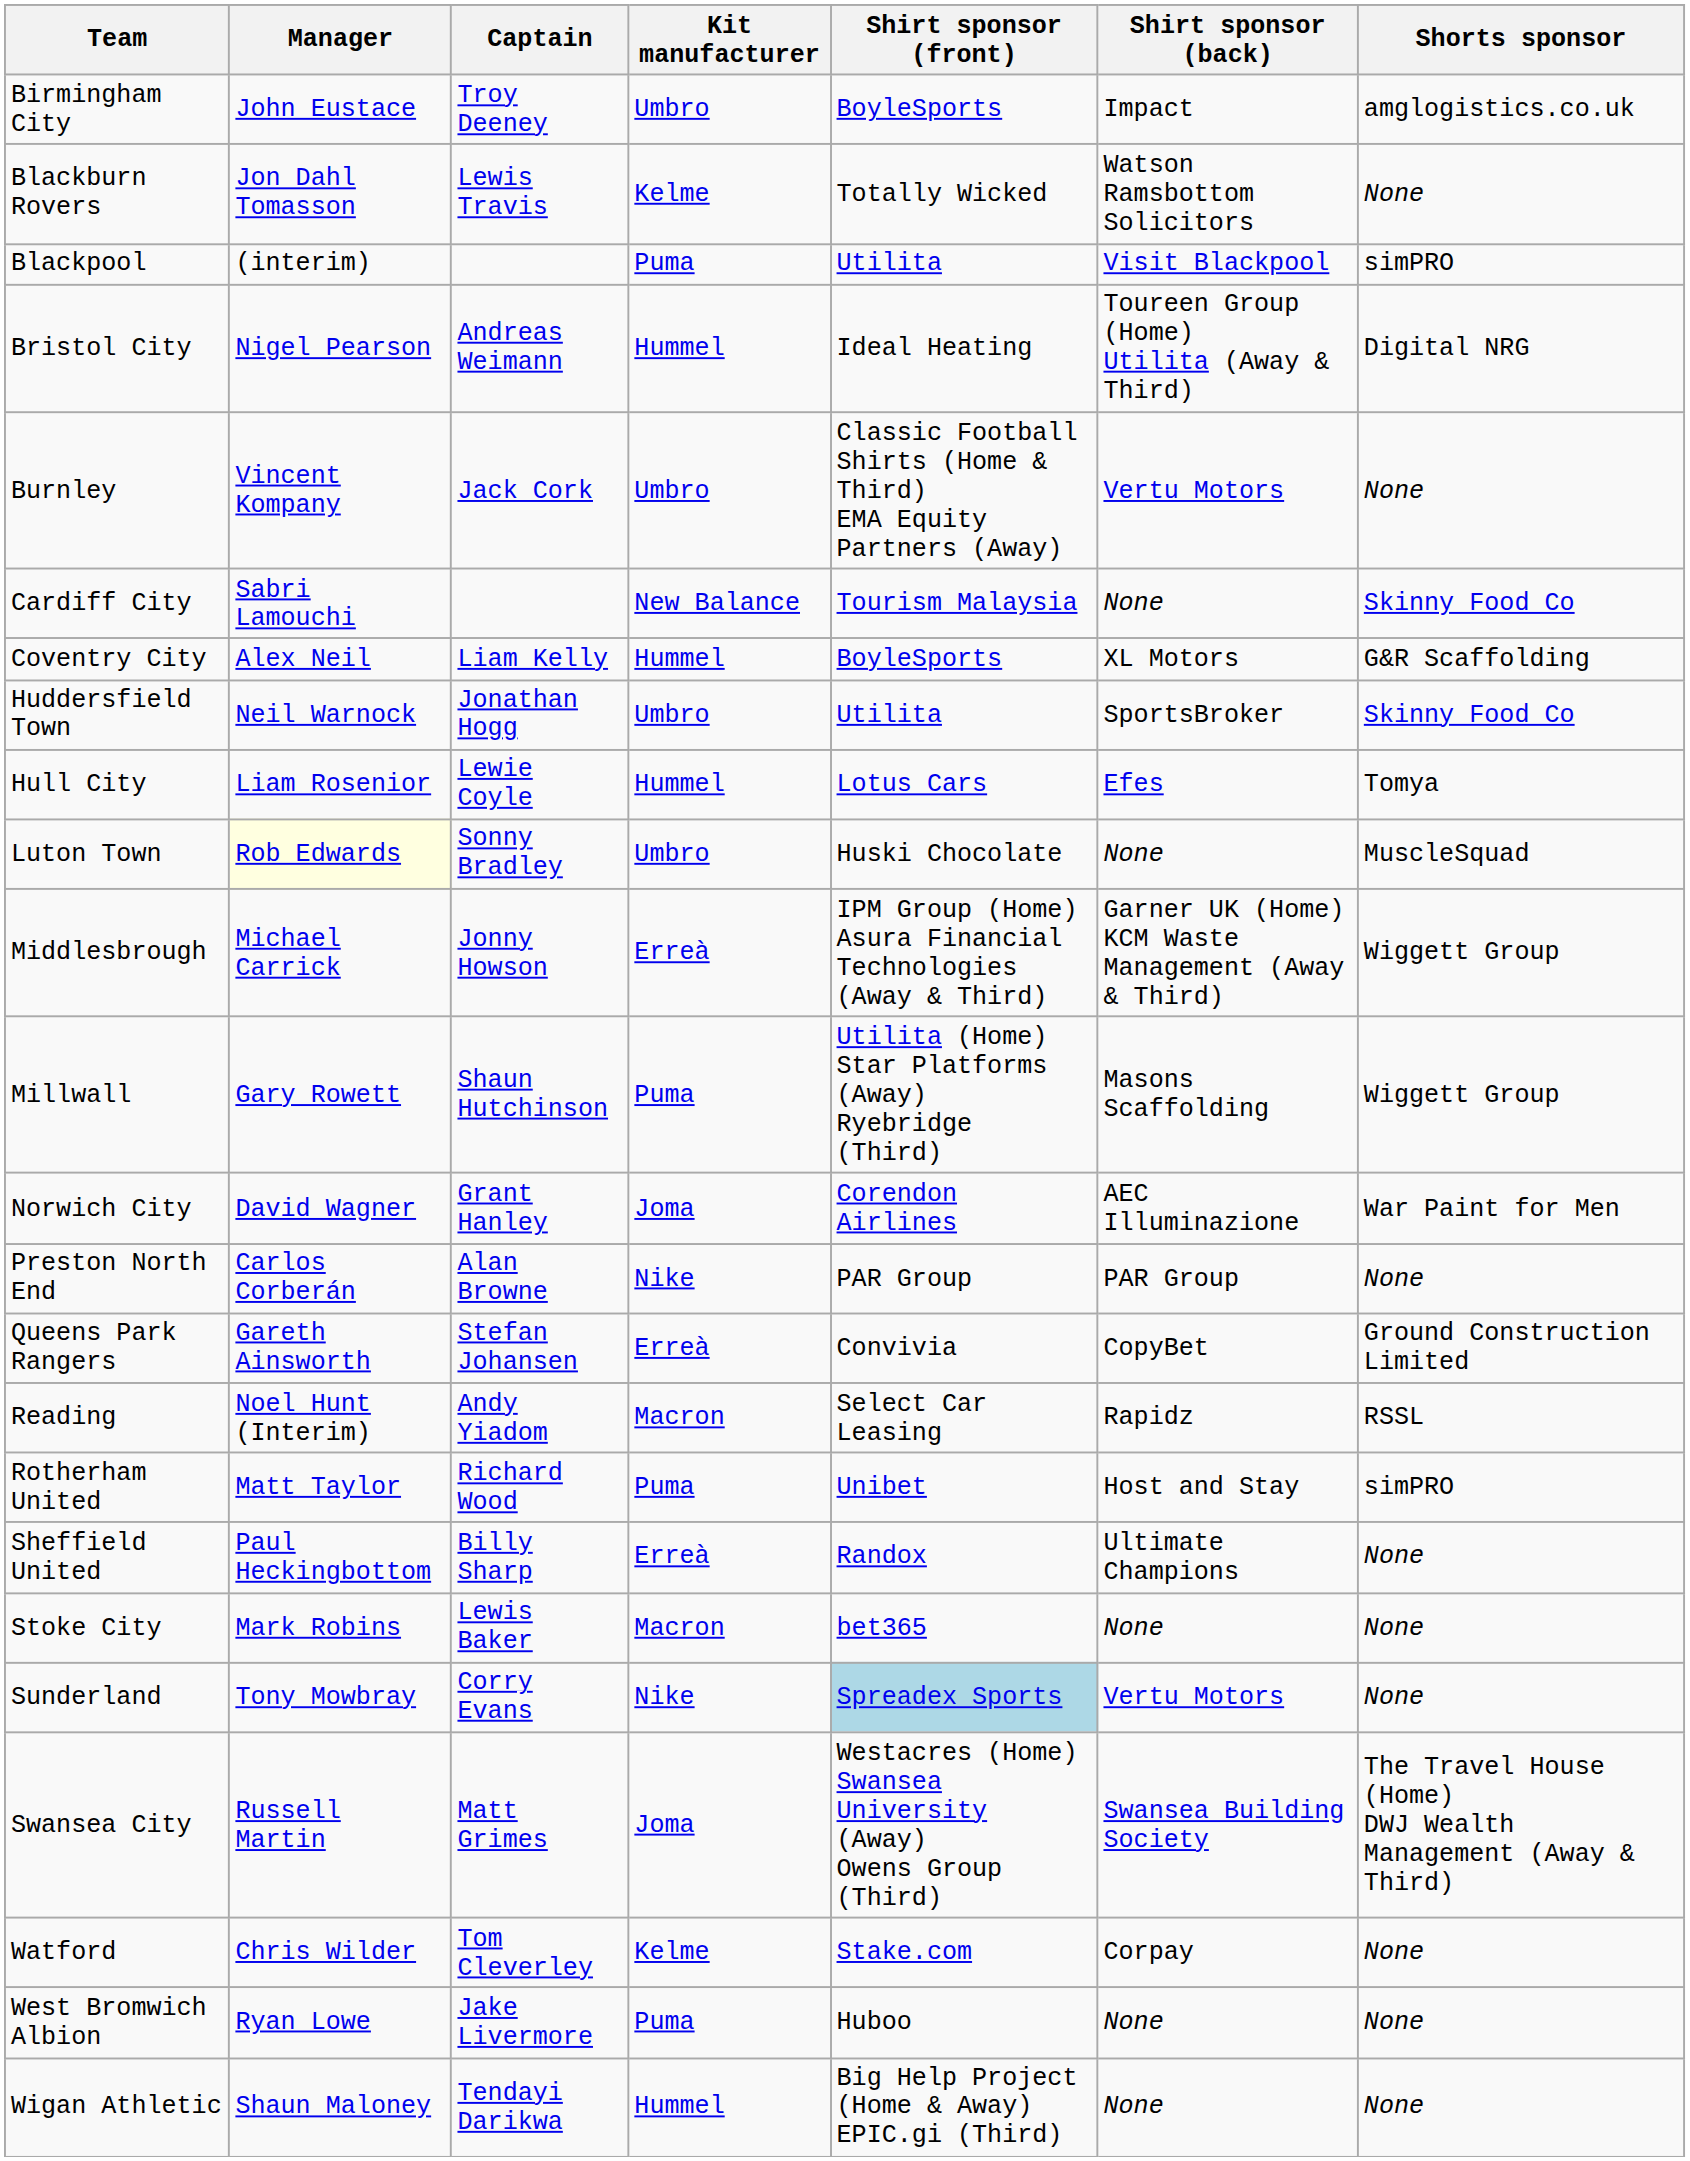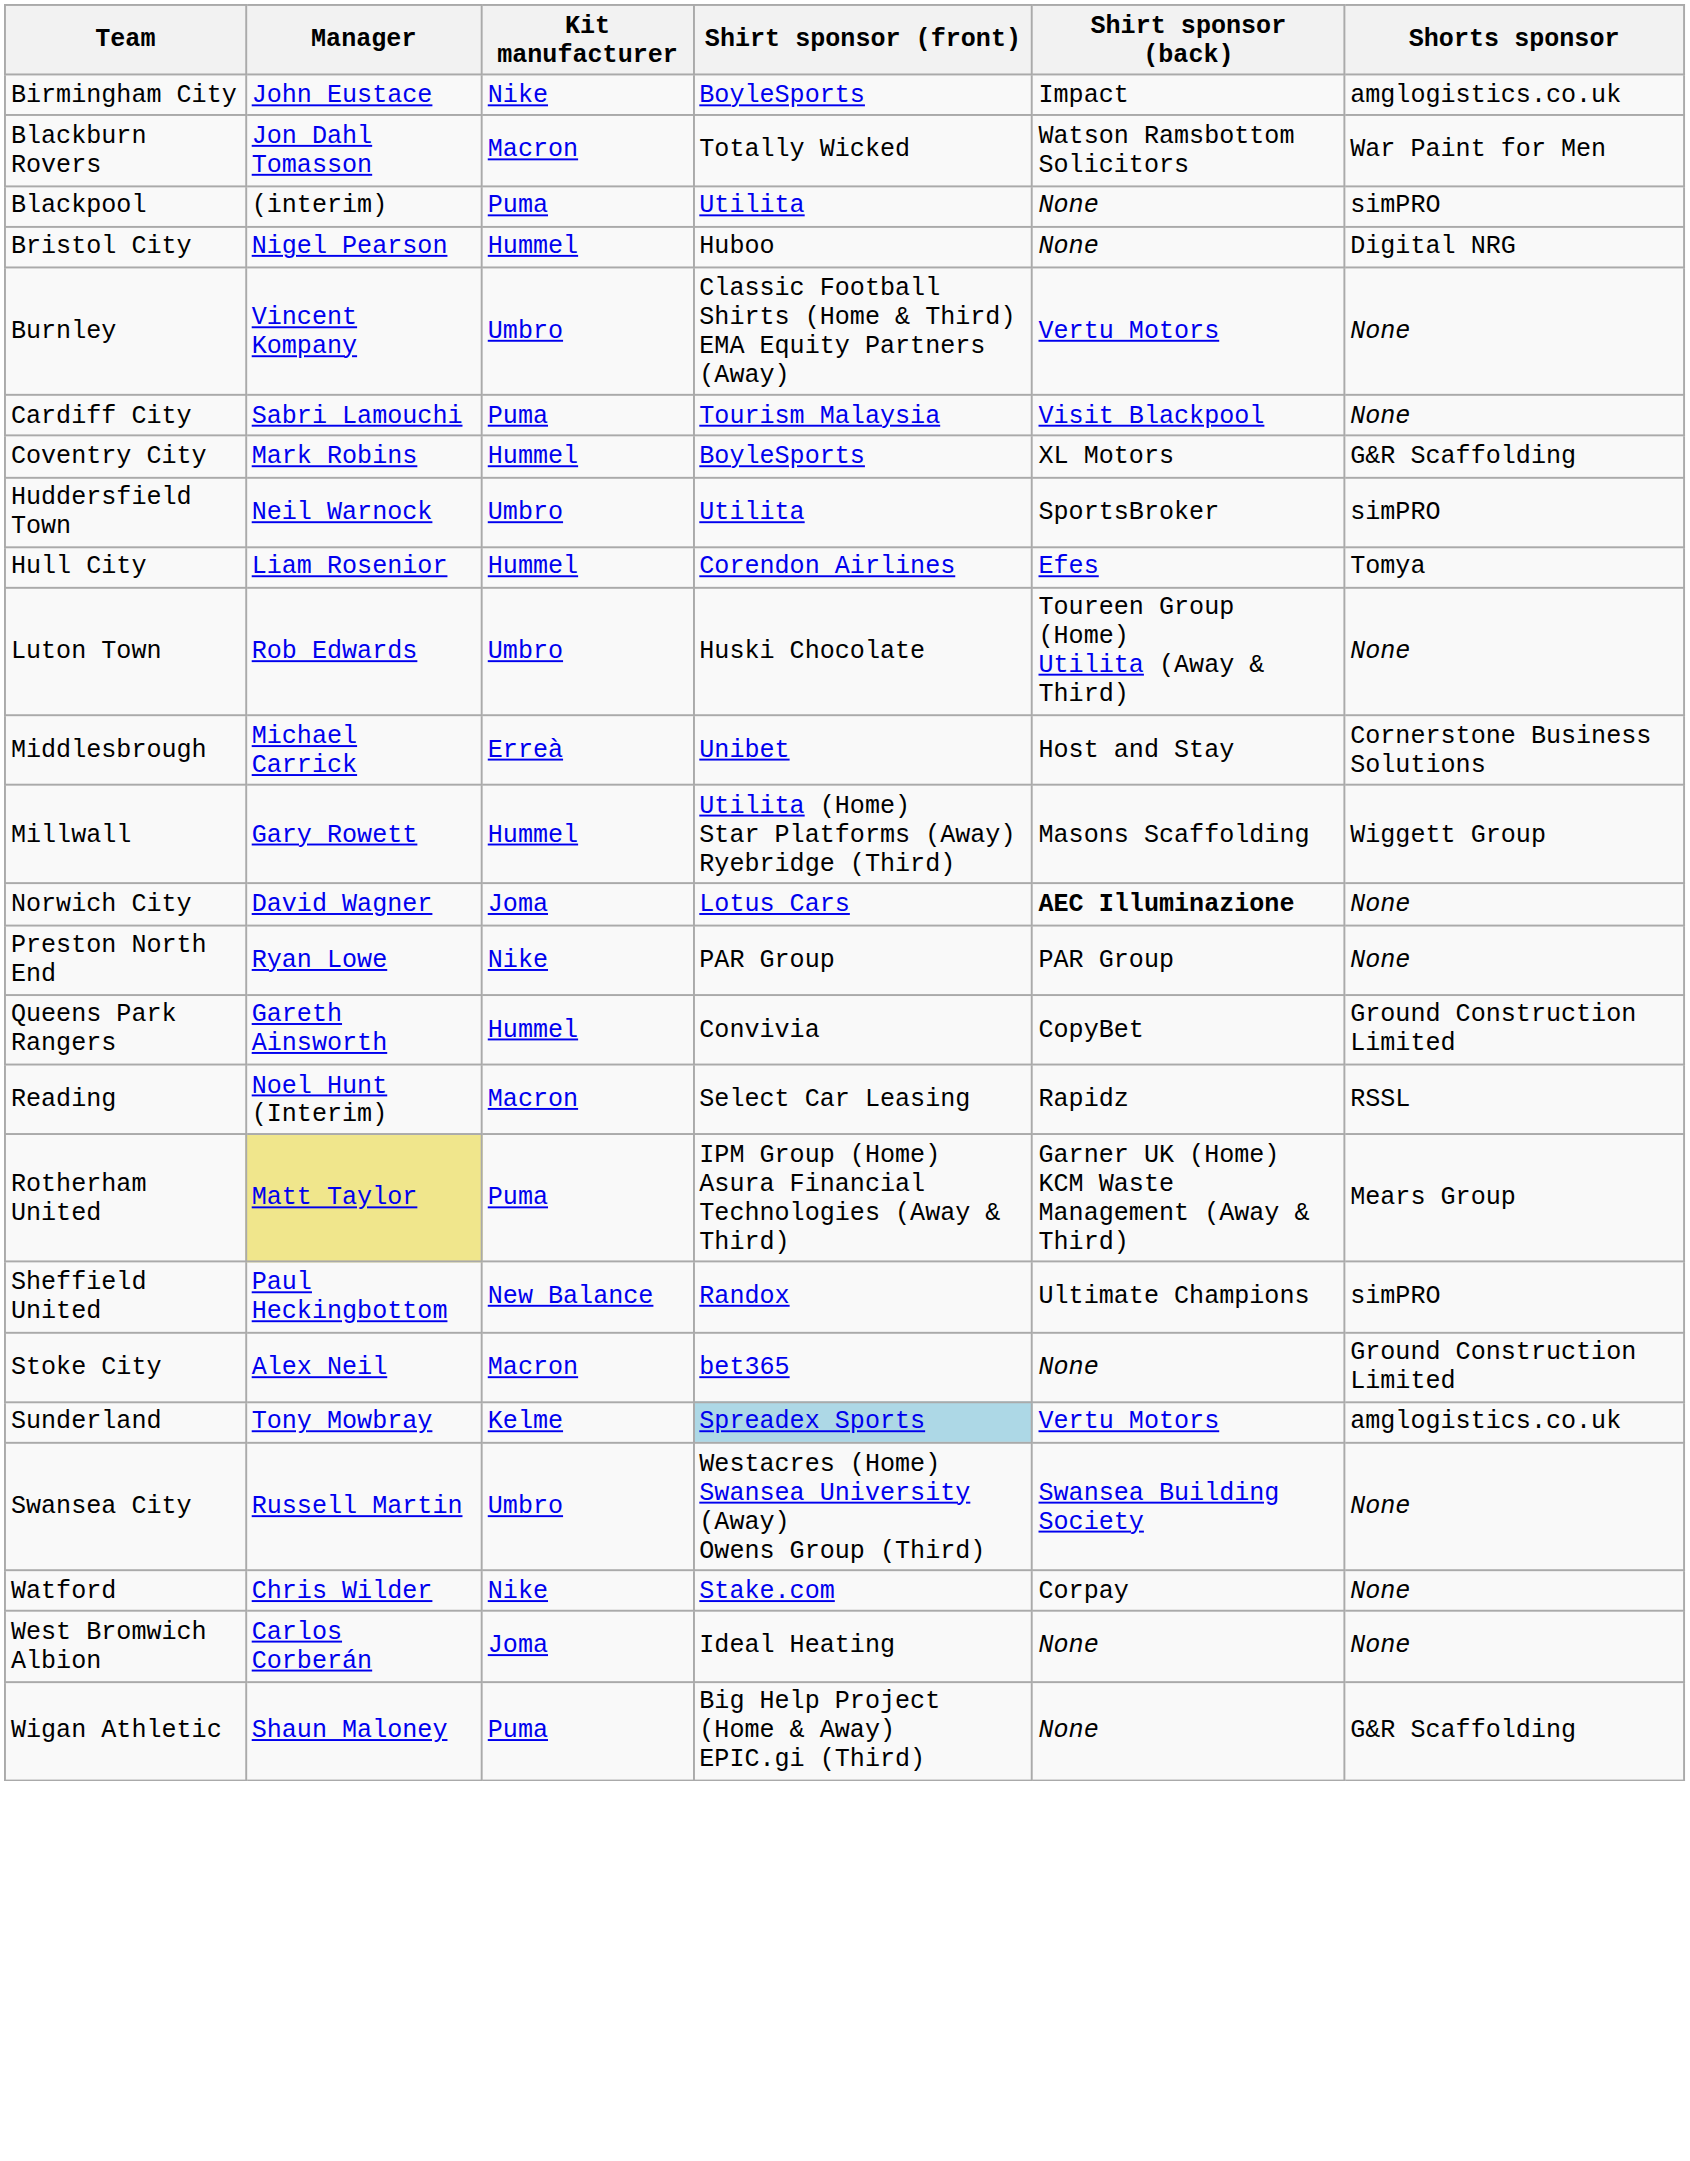 <table class="wikitable sortable">
 <tr>
 <th>Team</th>
 <th>Manager</th>
-<th>Captain</th>
 <th>Kit manufacturer</th>
 <th>Shirt sponsor (front)</th>
 <th>Shirt sponsor (back)</th>
 <th>Shorts sponsor</th>
 </tr>
 <tr>
 <td>Birmingham City</td>
 <td> <a href='#'>John Eustace</a></td>
-<td> <a href='#'>Troy Deeney</a></td>
-<td> <a href='#'>Umbro</a></td>
+<td> <a href='#'>Nike</a></td>
 <td><a href='#'>BoyleSports</a></td>
 <td>Impact</td>
 <td>amglogistics.co.uk</td>
 </tr>
 <tr>
 <td>Blackburn Rovers</td>
 <td> <a href='#'>Jon Dahl Tomasson</a></td>
-<td> <a href='#'>Lewis Travis</a></td>
-<td> <a href='#'>Kelme</a></td>
+<td> <a href='#'>Macron</a></td>
 <td>Totally Wicked</td>
 <td>Watson Ramsbottom Solicitors</td>
-<td><em>None</em></td>
+<td>War Paint for Men</td>
 </tr>
 <tr>
 <td>Blackpool</td>
 <td>  (interim)</td>
-<td> </td>
 <td> <a href='#'>Puma</a></td>
 <td><a href='#'>Utilita</a></td>
-<td><a href='#'>Visit Blackpool</a></td>
+<td><em>None</em></td>
 <td>simPRO</td>
 </tr>
 <tr>
 <td>Bristol City</td>
 <td> <a href='#'>Nigel Pearson</a></td>
-<td> <a href='#'>Andreas Weimann</a></td>
 <td> <a href='#'>Hummel</a></td>
-<td>Ideal Heating</td>
-<td>Toureen Group (Home)<br><a href='#'>Utilita</a> (Away & Third)</td>
+<td>Huboo</td>
+<td><em>None</em></td>
 <td>Digital NRG</td>
 </tr>
 <tr>
 <td>Burnley</td>
 <td> <a href='#'>Vincent Kompany</a></td>
-<td> <a href='#'>Jack Cork</a></td>
 <td> <a href='#'>Umbro</a></td>
 <td>Classic Football Shirts (Home & Third)<br>EMA Equity Partners (Away)</td>
 <td><a href='#'>Vertu Motors</a></td>
 <td><em>None</em></td>
 </tr>
 <tr>
 <td>Cardiff City</td>
 <td> <a href='#'>Sabri Lamouchi</a></td>
-<td> </td>
-<td> <a href='#'>New Balance</a></td>
+<td> <a href='#'>Puma</a></td>
 <td><a href='#'>Tourism Malaysia</a></td>
+<td><a href='#'>Visit Blackpool</a></td>
 <td><em>None</em></td>
-<td><a href='#'>Skinny Food Co</a></td>
 </tr>
 <tr>
 <td>Coventry City</td>
-<td> <a href='#'>Alex Neil</a></td>
-<td> <a href='#'>Liam Kelly</a></td>
+<td> <a href='#'>Mark Robins</a></td>
 <td> <a href='#'>Hummel</a></td>
 <td><a href='#'>BoyleSports</a></td>
 <td>XL Motors</td>
 <td>G&R Scaffolding</td>
 </tr>
 <tr>
 <td>Huddersfield Town</td>
 <td> <a href='#'>Neil Warnock</a></td>
-<td> <a href='#'>Jonathan Hogg</a></td>
 <td> <a href='#'>Umbro</a></td>
 <td><a href='#'>Utilita</a></td>
 <td>SportsBroker</td>
-<td><a href='#'>Skinny Food Co</a></td>
+<td>simPRO</td>
 </tr>
 <tr>
 <td>Hull City</td>
 <td> <a href='#'>Liam Rosenior</a></td>
-<td> <a href='#'>Lewie Coyle</a></td>
 <td> <a href='#'>Hummel</a></td>
-<td><a href='#'>Lotus Cars</a></td>
+<td><a href='#'>Corendon Airlines</a></td>
 <td><a href='#'>Efes</a></td>
 <td>Tomya</td>
 </tr>
 <tr>
 <td>Luton Town</td>
-<td style="background: lightyellow;"> <a href='#'>Rob Edwards</a></td>
-<td> <a href='#'>Sonny Bradley</a></td>
+<td> <a href='#'>Rob Edwards</a></td>
 <td> <a href='#'>Umbro</a></td>
 <td>Huski Chocolate</td>
+<td>Toureen Group (Home)<br><a href='#'>Utilita</a> (Away & Third)</td>
 <td><em>None</em></td>
-<td>MuscleSquad</td>
 </tr>
 <tr>
 <td>Middlesbrough</td>
 <td> <a href='#'>Michael Carrick</a></td>
-<td> <a href='#'>Jonny Howson</a></td>
 <td> <a href='#'>Erreà</a></td>
-<td>IPM Group (Home)<br>Asura Financial Technologies (Away & Third)</td>
-<td>Garner UK (Home)<br>KCM Waste Management (Away & Third)</td>
-<td>Wiggett Group</td>
+<td><a href='#'>Unibet</a></td>
+<td>Host and Stay</td>
+<td>Cornerstone Business Solutions</td>
 </tr>
 <tr>
 <td>Millwall</td>
 <td> <a href='#'>Gary Rowett</a></td>
-<td> <a href='#'>Shaun Hutchinson</a></td>
-<td> <a href='#'>Puma</a></td>
+<td> <a href='#'>Hummel</a></td>
 <td><a href='#'>Utilita</a> (Home)<br>Star Platforms (Away)<br>Ryebridge (Third)</td>
 <td>Masons Scaffolding</td>
 <td>Wiggett Group</td>
 </tr>
 <tr>
 <td>Norwich City</td>
 <td> <a href='#'>David Wagner</a></td>
-<td> <a href='#'>Grant Hanley</a></td>
 <td> <a href='#'>Joma</a></td>
-<td><a href='#'>Corendon Airlines</a></td>
-<td>AEC Illuminazione</td>
-<td>War Paint for Men</td>
+<td><a href='#'>Lotus Cars</a></td>
+<td><strong>AEC Illuminazione</strong></td>
+<td><em>None</em></td>
 </tr>
 <tr>
 <td>Preston North End</td>
-<td> <a href='#'>Carlos Corberán</a></td>
-<td> <a href='#'>Alan Browne</a></td>
+<td> <a href='#'>Ryan Lowe</a></td>
 <td> <a href='#'>Nike</a></td>
 <td>PAR Group</td>
 <td>PAR Group</td>
 <td><em>None</em></td>
 </tr>
 <tr>
 <td>Queens Park Rangers</td>
 <td> <a href='#'>Gareth Ainsworth</a></td>
-<td> <a href='#'>Stefan Johansen</a></td>
-<td> <a href='#'>Erreà</a></td>
+<td> <a href='#'>Hummel</a></td>
 <td>Convivia</td>
 <td>CopyBet</td>
 <td>Ground Construction Limited</td>
 </tr>
 <tr>
 <td>Reading</td>
 <td> <a href='#'>Noel Hunt</a> (Interim)</td>
-<td> <a href='#'>Andy Yiadom</a></td>
 <td> <a href='#'>Macron</a></td>
 <td>Select Car Leasing</td>
 <td>Rapidz</td>
 <td>RSSL</td>
 </tr>
 <tr>
 <td>Rotherham United</td>
-<td> <a href='#'>Matt Taylor</a></td>
-<td> <a href='#'>Richard Wood</a></td>
+<td style="background: khaki;"> <a href='#'>Matt Taylor</a></td>
 <td> <a href='#'>Puma</a></td>
-<td><a href='#'>Unibet</a></td>
-<td>Host and Stay</td>
-<td>simPRO</td>
+<td>IPM Group (Home)<br>Asura Financial Technologies (Away & Third)</td>
+<td>Garner UK (Home)<br>KCM Waste Management (Away & Third)</td>
+<td>Mears Group</td>
 </tr>
 <tr>
 <td>Sheffield United</td>
 <td> <a href='#'>Paul Heckingbottom</a></td>
-<td> <a href='#'>Billy Sharp</a></td>
-<td> <a href='#'>Erreà</a></td>
+<td> <a href='#'>New Balance</a></td>
 <td><a href='#'>Randox</a></td>
 <td>Ultimate Champions</td>
-<td><em>None</em></td>
+<td>simPRO</td>
 </tr>
 <tr>
 <td>Stoke City</td>
-<td> <a href='#'>Mark Robins</a></td>
-<td> <a href='#'>Lewis Baker</a></td>
+<td> <a href='#'>Alex Neil</a></td>
 <td> <a href='#'>Macron</a></td>
 <td><a href='#'>bet365</a></td>
 <td><em>None</em></td>
-<td><em>None</em></td>
+<td>Ground Construction Limited</td>
 </tr>
 <tr>
 <td>Sunderland</td>
 <td> <a href='#'>Tony Mowbray</a></td>
-<td> <a href='#'>Corry Evans</a></td>
-<td> <a href='#'>Nike</a></td>
+<td> <a href='#'>Kelme</a></td>
 <td style="background: lightblue;"><a href='#'>Spreadex Sports</a></td>
 <td><a href='#'>Vertu Motors</a></td>
-<td><em>None</em></td>
+<td>amglogistics.co.uk</td>
 </tr>
 <tr>
 <td>Swansea City</td>
 <td> <a href='#'>Russell Martin</a></td>
-<td> <a href='#'>Matt Grimes</a></td>
-<td> <a href='#'>Joma</a></td>
+<td> <a href='#'>Umbro</a></td>
 <td>Westacres (Home)<br><a href='#'>Swansea University</a> (Away)<br>Owens Group (Third)</td>
 <td><a href='#'>Swansea Building Society</a></td>
-<td>The Travel House (Home)<br>DWJ Wealth Management (Away & Third)</td>
+<td><em>None</em></td>
 </tr>
 <tr>
 <td>Watford</td>
 <td> <a href='#'>Chris Wilder</a></td>
-<td> <a href='#'>Tom Cleverley</a></td>
-<td> <a href='#'>Kelme</a></td>
+<td> <a href='#'>Nike</a></td>
 <td><a href='#'>Stake.com</a></td>
 <td>Corpay</td>
 <td><em>None</em></td>
 </tr>
 <tr>
 <td>West Bromwich Albion</td>
-<td> <a href='#'>Ryan Lowe</a></td>
-<td> <a href='#'>Jake Livermore</a></td>
-<td> <a href='#'>Puma</a></td>
-<td>Huboo</td>
+<td> <a href='#'>Carlos Corberán</a></td>
+<td> <a href='#'>Joma</a></td>
+<td>Ideal Heating</td>
 <td><em>None</em></td>
 <td><em>None</em></td>
 </tr>
 <tr>
 <td>Wigan Athletic</td>
 <td> <a href='#'>Shaun Maloney</a></td>
-<td> <a href='#'>Tendayi Darikwa</a></td>
-<td> <a href='#'>Hummel</a></td>
+<td> <a href='#'>Puma</a></td>
 <td>Big Help Project (Home & Away)<br>EPIC.gi (Third)</td>
 <td><em>None</em></td>
-<td><em>None</em></td>
+<td>G&R Scaffolding</td>
 </tr>
 </table>
